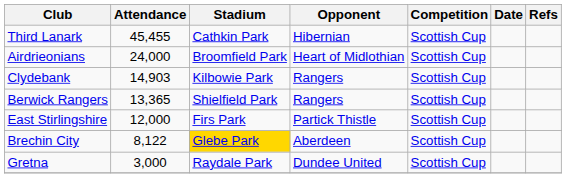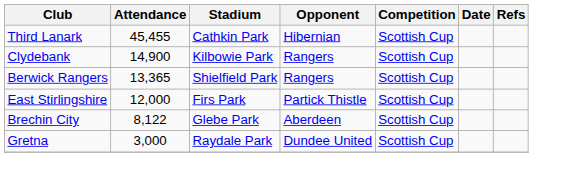 <table class="wikitable">
 <tr>
 <th>Club</th>
 <th>Attendance</th>
 <th>Stadium</th>
 <th>Opponent</th>
 <th>Competition</th>
 <th>Date</th>
 <th>Refs</th>
 </tr>
 <tr>
 <td><a href='#'>Third Lanark</a></td>
 <td align=center>45,455</td>
 <td><a href='#'>Cathkin Park</a></td>
 <td><a href='#'>Hibernian</a></td>
 <td><a href='#'>Scottish Cup</a></td>
 <td></td>
 <td align=center></td>
 </tr>
 <tr>
-<td><a href='#'>Airdrieonians</a></td>
-<td align=center>24,000</td>
-<td><a href='#'>Broomfield Park</a></td>
-<td><a href='#'>Heart of Midlothian</a></td>
-<td><a href='#'>Scottish Cup</a></td>
-<td></td>
-<td align=center></td>
-</tr>
-<tr>
 <td><a href='#'>Clydebank</a></td>
-<td align=center>14,903</td>
+<td align=center>14,900</td>
 <td><a href='#'>Kilbowie Park</a></td>
 <td><a href='#'>Rangers</a></td>
 <td><a href='#'>Scottish Cup</a></td>
 <td></td>
 <td align=center></td>
 </tr>
 <tr>
 <td><a href='#'>Berwick Rangers</a></td>
 <td align=center>13,365</td>
 <td><a href='#'>Shielfield Park</a></td>
 <td><a href='#'>Rangers</a></td>
 <td><a href='#'>Scottish Cup</a></td>
 <td></td>
 <td align=center></td>
 </tr>
 <tr>
 <td><a href='#'>East Stirlingshire</a></td>
 <td align=center>12,000</td>
 <td><a href='#'>Firs Park</a></td>
 <td><a href='#'>Partick Thistle</a></td>
 <td><a href='#'>Scottish Cup</a></td>
 <td></td>
 <td align=center></td>
 </tr>
 <tr>
 <td><a href='#'>Brechin City</a></td>
 <td align=center>8,122</td>
-<td style="background: gold;"><a href='#'>Glebe Park</a></td>
+<td><a href='#'>Glebe Park</a></td>
 <td><a href='#'>Aberdeen</a></td>
 <td><a href='#'>Scottish Cup</a></td>
 <td></td>
 <td align=center></td>
 </tr>
 <tr>
 <td><a href='#'>Gretna</a></td>
 <td align=center>3,000</td>
 <td><a href='#'>Raydale Park</a></td>
 <td><a href='#'>Dundee United</a></td>
 <td><a href='#'>Scottish Cup</a></td>
 <td></td>
 <td align=center></td>
 </tr>
 <tr>
 </tr>
 </table>
